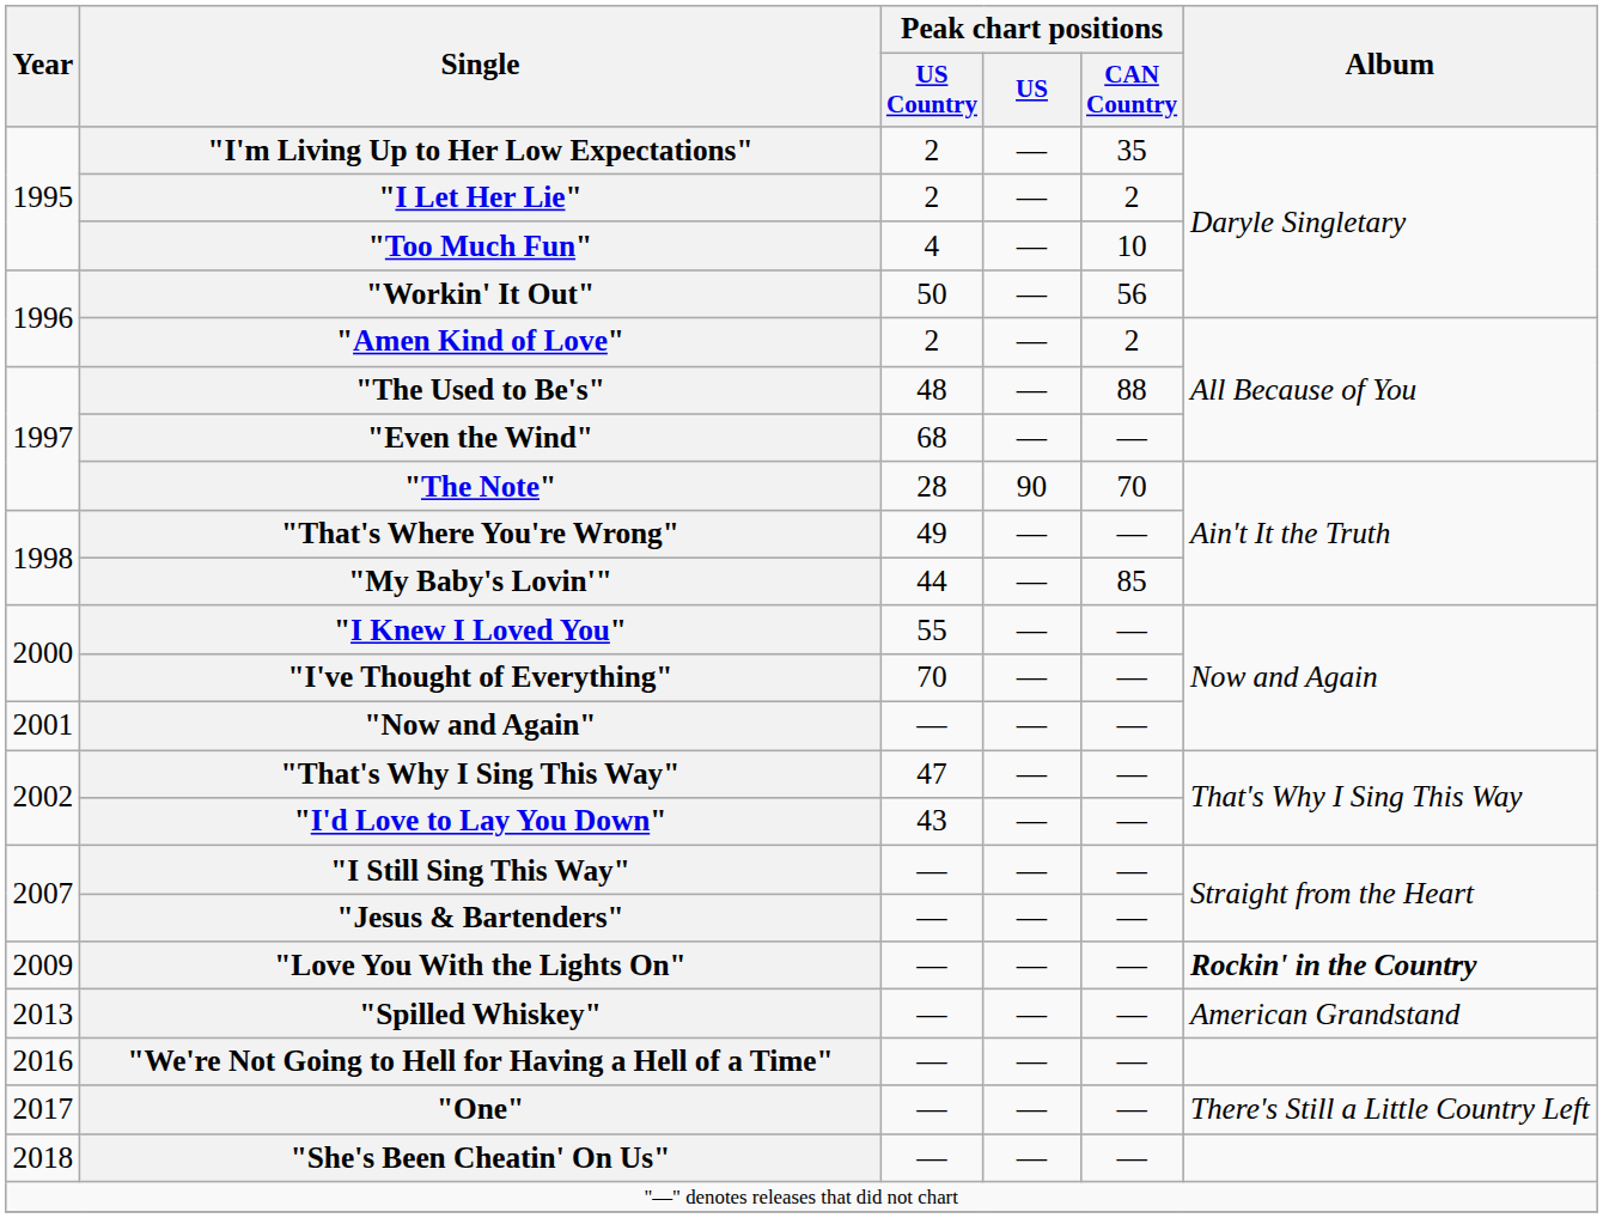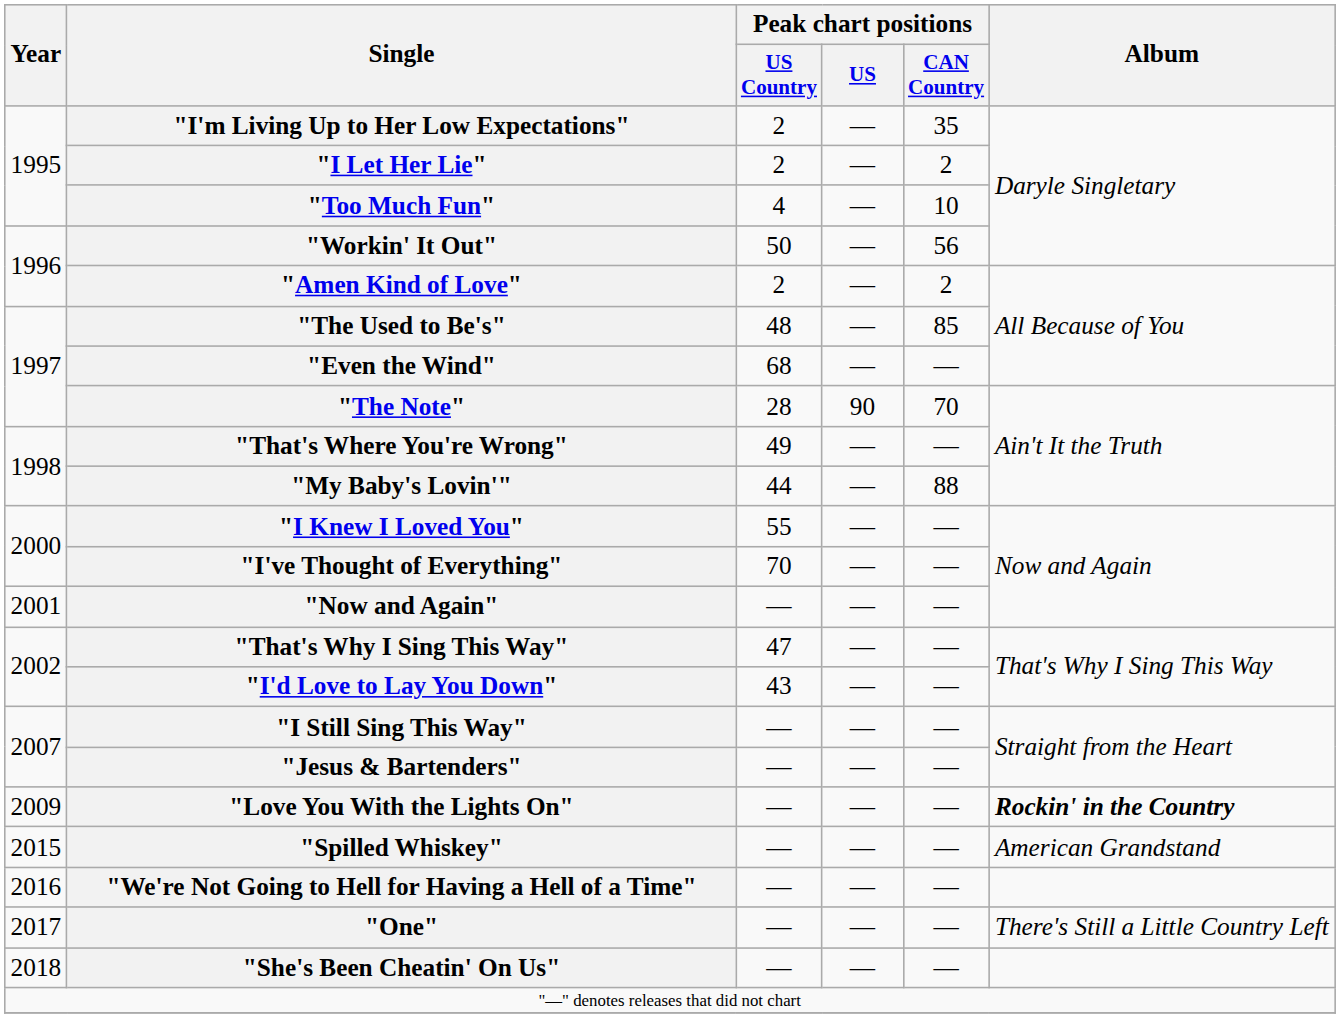 <table class="wikitable plainrowheaders" style="text-align:center;">
 <tr>
 <th rowspan="2">Year</th>
 <th rowspan="2" style="width:26em;">Single</th>
 <th colspan="3">Peak chart positions</th>
 <th rowspan="2">Album</th>
 </tr>
 <tr style="font-size:smaller;">
 <th width="45"><a href='#'>US Country</a><br></th>
 <th width="45"><a href='#'>US</a><br></th>
 <th width="45"><a href='#'>CAN Country</a><br></th>
 </tr>
 <tr>
 <td rowspan="3">1995</td>
 <th scope="row">"I'm Living Up to Her Low Expectations"</th>
 <td>2</td>
 <td>—</td>
 <td>35</td>
 <td align="left" rowspan="4"><em>Daryle Singletary</em></td>
 </tr>
 <tr>
 <th scope="row">"<a href='#'>I Let Her Lie</a>"</th>
 <td>2</td>
 <td>—</td>
 <td>2</td>
 </tr>
 <tr>
 <th scope="row">"<a href='#'>Too Much Fun</a>"</th>
 <td>4</td>
 <td>—</td>
 <td>10</td>
 </tr>
 <tr>
 <td rowspan="2">1996</td>
 <th scope="row">"Workin' It Out"</th>
 <td>50</td>
 <td>—</td>
 <td>56</td>
 </tr>
 <tr>
 <th scope="row">"<a href='#'>Amen Kind of Love</a>"</th>
 <td>2</td>
 <td>—</td>
 <td>2</td>
 <td align="left" rowspan="3"><em>All Because of You</em></td>
 </tr>
 <tr>
 <td rowspan="3">1997</td>
 <th scope="row">"The Used to Be's"</th>
 <td>48</td>
 <td>—</td>
-<td>88</td>
+<td>85</td>
 </tr>
 <tr>
 <th scope="row">"Even the Wind"</th>
 <td>68</td>
 <td>—</td>
 <td>—</td>
 </tr>
 <tr>
 <th scope="row">"<a href='#'>The Note</a>"</th>
 <td>28</td>
 <td>90</td>
 <td>70</td>
 <td align="left" rowspan="3"><em>Ain't It the Truth</em></td>
 </tr>
 <tr>
 <td rowspan="2">1998</td>
 <th scope="row">"That's Where You're Wrong"</th>
 <td>49</td>
 <td>—</td>
 <td>—</td>
 </tr>
 <tr>
 <th scope="row">"My Baby's Lovin'"</th>
 <td>44</td>
 <td>—</td>
-<td>85</td>
+<td>88</td>
 </tr>
 <tr>
 <td rowspan="2">2000</td>
 <th scope="row">"<a href='#'>I Knew I Loved You</a>"</th>
 <td>55</td>
 <td>—</td>
 <td>—</td>
 <td align="left" rowspan="3"><em>Now and Again</em></td>
 </tr>
 <tr>
 <th scope="row">"I've Thought of Everything"</th>
 <td>70</td>
 <td>—</td>
 <td>—</td>
 </tr>
 <tr>
 <td>2001</td>
 <th scope="row">"Now and Again"</th>
 <td>—</td>
 <td>—</td>
 <td>—</td>
 </tr>
 <tr>
 <td rowspan="2">2002</td>
 <th scope="row">"That's Why I Sing This Way"</th>
 <td>47</td>
 <td>—</td>
 <td>—</td>
 <td align="left" rowspan="2"><em>That's Why I Sing This Way</em></td>
 </tr>
 <tr>
 <th scope="row">"<a href='#'>I'd Love to Lay You Down</a>"</th>
 <td>43</td>
 <td>—</td>
 <td>—</td>
 </tr>
 <tr>
 <td rowspan="2">2007</td>
 <th scope="row">"I Still Sing This Way"</th>
 <td>—</td>
 <td>—</td>
 <td>—</td>
 <td align="left" rowspan="2"><em>Straight from the Heart</em></td>
 </tr>
 <tr>
 <th scope="row">"Jesus & Bartenders"</th>
 <td>—</td>
 <td>—</td>
 <td>—</td>
 </tr>
 <tr>
 <td>2009</td>
 <th scope="row">"Love You With the Lights On"</th>
 <td>—</td>
 <td>—</td>
 <td>—</td>
 <td align="left"><strong><em>Rockin' in the Country</em></strong></td>
 </tr>
 <tr>
-<td>2013</td>
+<td>2015</td>
 <th scope="row">"Spilled Whiskey"</th>
 <td>—</td>
 <td>—</td>
 <td>—</td>
 <td align="left"><em>American Grandstand</em></td>
 </tr>
 <tr>
 <td>2016</td>
 <th scope="row">"We're Not Going to Hell for Having a Hell of a Time"</th>
 <td>—</td>
 <td>—</td>
 <td>—</td>
 <td></td>
 </tr>
 <tr>
 <td>2017</td>
 <th scope="row">"One" </th>
 <td>—</td>
 <td>—</td>
 <td>—</td>
 <td align="left"><em>There's Still a Little Country Left</em></td>
 </tr>
 <tr>
 <td>2018</td>
 <th scope="row">"She's Been Cheatin' On Us"</th>
 <td>—</td>
 <td>—</td>
 <td>—</td>
 <td></td>
 </tr>
 <tr>
 <td colspan="6" style="font-size:8pt">"—" denotes releases that did not chart</td>
 </tr>
 <tr>
 </tr>
 </table>
